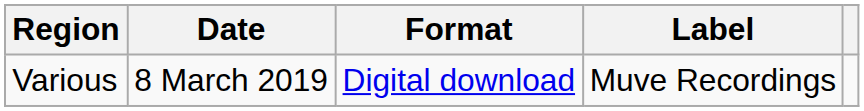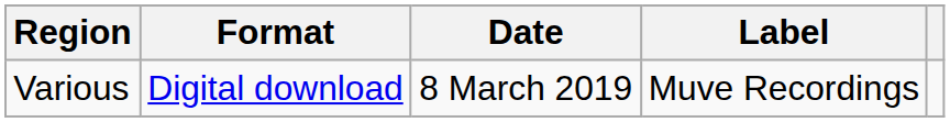 <table class=wikitable>
 <tr>
 <th>Region</th>
+<th>Format</th>
 <th>Date</th>
-<th>Format</th>
 <th>Label</th>
 <th></th>
 </tr>
 <tr>
 <td>Various</td>
+<td><a href='#'>Digital download</a></td>
 <td>8 March 2019</td>
-<td><a href='#'>Digital download</a></td>
 <td>Muve Recordings</td>
 <td></td>
 </tr>
 </table>
